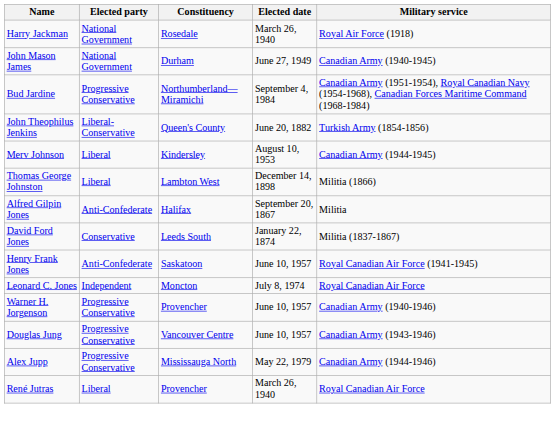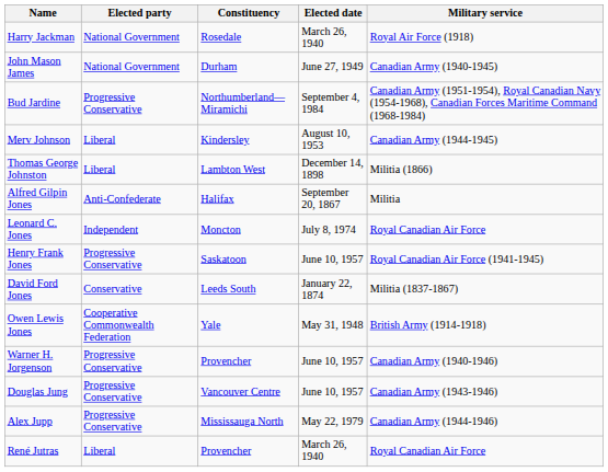 <table class="wikitable sortable">
 <tr>
 <th>Name</th>
 <th>Elected party</th>
 <th>Constituency</th>
 <th>Elected date</th>
 <th>Military service</th>
 </tr>
 <tr>
 <td><a href='#'>Harry Jackman</a></td>
 <td><a href='#'>National Government</a></td>
 <td><a href='#'>Rosedale</a></td>
 <td>March 26, 1940</td>
 <td><a href='#'>Royal Air Force</a> (1918)</td>
 </tr>
 <tr>
 <td><a href='#'>John Mason James</a></td>
 <td><a href='#'>National Government</a></td>
 <td><a href='#'>Durham</a></td>
 <td>June 27, 1949</td>
 <td><a href='#'>Canadian Army</a> (1940-1945)</td>
 </tr>
 <tr>
 <td><a href='#'>Bud Jardine</a></td>
 <td><a href='#'>Progressive Conservative</a></td>
 <td><a href='#'>Northumberland—Miramichi</a></td>
 <td>September 4, 1984</td>
 <td><a href='#'>Canadian Army</a> (1951-1954), <a href='#'>Royal Canadian Navy</a> (1954-1968), <a href='#'>Canadian Forces Maritime Command</a> (1968-1984)</td>
 </tr>
 <tr>
-<td><a href='#'>John Theophilus Jenkins</a></td>
-<td><a href='#'>Liberal-Conservative</a></td>
-<td><a href='#'>Queen's County</a></td>
-<td>June 20, 1882</td>
-<td><a href='#'>Turkish Army</a> (1854-1856)</td>
-</tr>
-<tr>
 <td><a href='#'>Merv Johnson</a></td>
 <td><a href='#'>Liberal</a></td>
 <td><a href='#'>Kindersley</a></td>
 <td>August 10, 1953</td>
 <td><a href='#'>Canadian Army</a> (1944-1945)</td>
 </tr>
 <tr>
 <td><a href='#'>Thomas George Johnston</a></td>
 <td><a href='#'>Liberal</a></td>
 <td><a href='#'>Lambton West</a></td>
 <td>December 14, 1898</td>
 <td>Militia (1866)</td>
 </tr>
 <tr>
 <td><a href='#'>Alfred Gilpin Jones</a></td>
 <td><a href='#'>Anti-Confederate</a></td>
 <td><a href='#'>Halifax</a></td>
 <td>September 20, 1867</td>
 <td>Militia</td>
 </tr>
 <tr>
+<td><a href='#'>Leonard C. Jones</a></td>
+<td><a href='#'>Independent</a></td>
+<td><a href='#'>Moncton</a></td>
+<td>July 8, 1974</td>
+<td><a href='#'>Royal Canadian Air Force</a></td>
+</tr>
+<tr>
+<td><a href='#'>Henry Frank Jones</a></td>
+<td><a href='#'>Progressive Conservative</a></td>
+<td><a href='#'>Saskatoon</a></td>
+<td>June 10, 1957</td>
+<td><a href='#'>Royal Canadian Air Force</a> (1941-1945)</td>
+</tr>
+<tr>
 <td><a href='#'>David Ford Jones</a></td>
 <td><a href='#'>Conservative</a></td>
 <td><a href='#'>Leeds South</a></td>
 <td>January 22, 1874</td>
 <td>Militia (1837-1867)</td>
 </tr>
 <tr>
-<td><a href='#'>Henry Frank Jones</a></td>
-<td><a href='#'>Anti-Confederate</a></td>
-<td><a href='#'>Saskatoon</a></td>
-<td>June 10, 1957</td>
-<td><a href='#'>Royal Canadian Air Force</a> (1941-1945)</td>
-</tr>
-<tr>
-<td><a href='#'>Leonard C. Jones</a></td>
-<td><a href='#'>Independent</a></td>
-<td><a href='#'>Moncton</a></td>
-<td>July 8, 1974</td>
-<td><a href='#'>Royal Canadian Air Force</a></td>
+<td><a href='#'>Owen Lewis Jones</a></td>
+<td><a href='#'>Cooperative Commonwealth Federation</a></td>
+<td><a href='#'>Yale</a></td>
+<td>May 31, 1948</td>
+<td><a href='#'>British Army</a> (1914-1918)</td>
 </tr>
 <tr>
 <td><a href='#'>Warner H. Jorgenson</a></td>
 <td><a href='#'>Progressive Conservative</a></td>
 <td><a href='#'>Provencher</a></td>
 <td>June 10, 1957</td>
 <td><a href='#'>Canadian Army</a> (1940-1946)</td>
 </tr>
 <tr>
 <td><a href='#'>Douglas Jung</a></td>
 <td><a href='#'>Progressive Conservative</a></td>
 <td><a href='#'>Vancouver Centre</a></td>
 <td>June 10, 1957</td>
 <td><a href='#'>Canadian Army</a> (1943-1946)</td>
 </tr>
 <tr>
 <td><a href='#'>Alex Jupp</a></td>
 <td><a href='#'>Progressive Conservative</a></td>
 <td><a href='#'>Mississauga North</a></td>
 <td>May 22, 1979</td>
 <td><a href='#'>Canadian Army</a> (1944-1946)</td>
 </tr>
 <tr>
 <td><a href='#'>René Jutras</a></td>
 <td><a href='#'>Liberal</a></td>
 <td><a href='#'>Provencher</a></td>
 <td>March 26, 1940</td>
 <td><a href='#'>Royal Canadian Air Force</a></td>
 </tr>
 </table>
